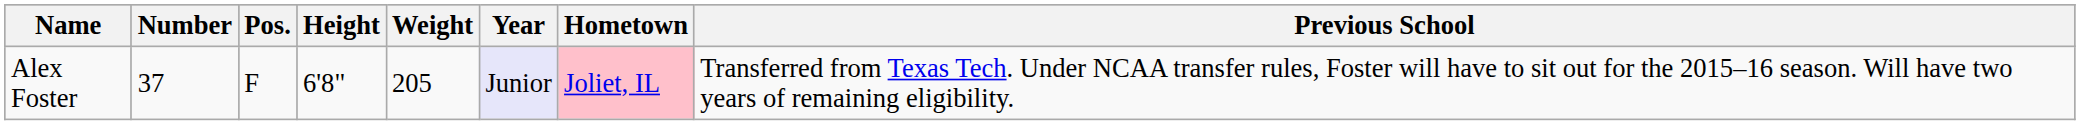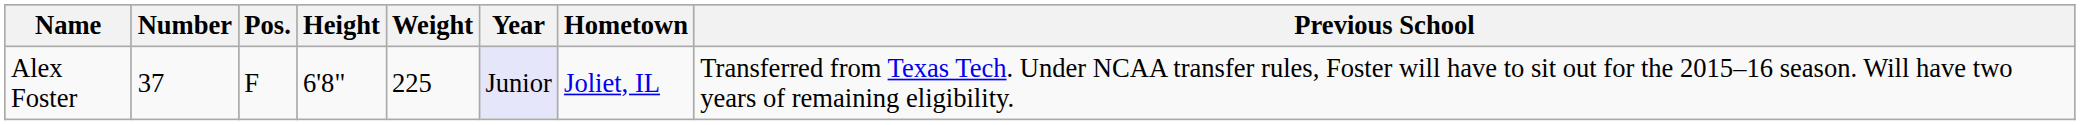 <table class="wikitable sortable" border="1">
 <tr>
 <th>Name</th>
 <th>Number</th>
 <th>Pos.</th>
 <th>Height</th>
 <th>Weight</th>
 <th>Year</th>
 <th>Hometown</th>
 <th class="unsortable">Previous School</th>
 </tr>
 <tr>
 <td>Alex Foster</td>
 <td>37</td>
 <td>F</td>
 <td>6'8"</td>
-<td>205</td>
+<td>225</td>
 <td style="background: lavender;">Junior</td>
-<td style="background: pink;"><a href='#'>Joliet, IL</a></td>
+<td><a href='#'>Joliet, IL</a></td>
 <td>Transferred from <a href='#'>Texas Tech</a>. Under NCAA transfer rules, Foster will have to sit out for the 2015–16 season. Will have two years of remaining eligibility.</td>
 </tr>
 </table>
